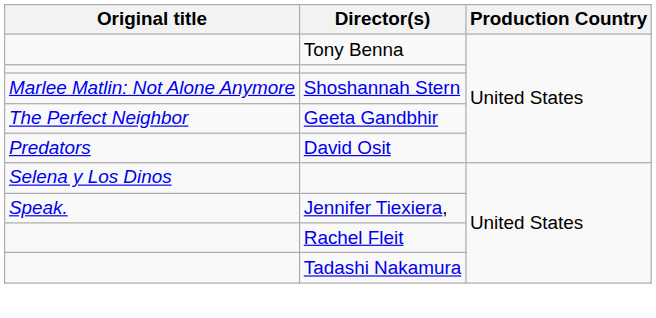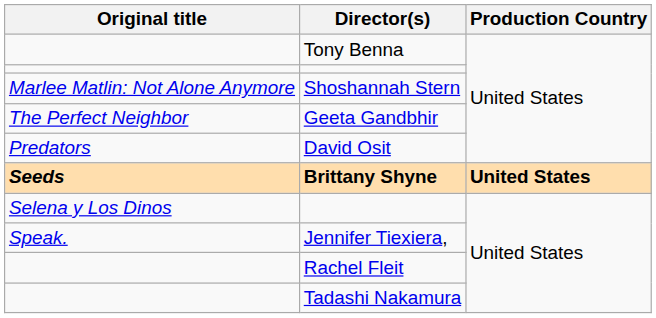 <table class="wikitable plainrowheaders" style="margin-bottom:4px">
 <tr>
 <th scope="col">Original title</th>
 <th scope="col">Director(s)</th>
 <th scope="col">Production Country</th>
 </tr>
 <tr>
 <td scope="row"></td>
 <td>Tony Benna</td>
 <td rowspan="5">United States</td>
 </tr>
 <tr>
 <td scope="row"></td>
 <td></td>
 </tr>
 <tr>
 <td scope="row"><em><a href='#'>Marlee Matlin: Not Alone Anymore</a></em></td>
 <td><a href='#'>Shoshannah Stern</a></td>
 </tr>
 <tr>
 <td scope="row"><em><a href='#'>The Perfect Neighbor</a></em></td>
 <td><a href='#'>Geeta Gandbhir</a></td>
 </tr>
 <tr>
 <td scope="row"><em><a href='#'>Predators</a></em></td>
 <td><a href='#'>David Osit</a></td>
 </tr>
+<tr style="background:#FFDEAD;">
+<td scope="row"><strong><em>Seeds</em></strong></td>
+<td><strong>Brittany Shyne</strong></td>
+<td><strong>United States</strong></td>
+</tr>
 <tr>
 <td scope="row"><em><a href='#'>Selena y Los Dinos</a></em></td>
 <td></td>
 <td rowspan="4">United States</td>
 </tr>
 <tr>
 <td scope="row"><a href='#'><em>Speak.</em></a></td>
 <td><a href='#'>Jennifer Tiexiera</a>, </td>
 </tr>
 <tr>
 <td scope="row"></td>
 <td><a href='#'>Rachel Fleit</a></td>
 </tr>
 <tr>
 <td scope="row"></td>
 <td><a href='#'>Tadashi Nakamura</a></td>
 </tr>
 </table>
